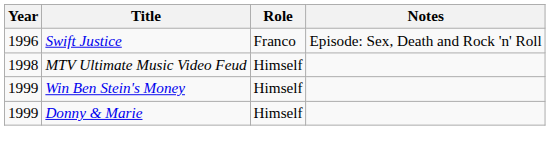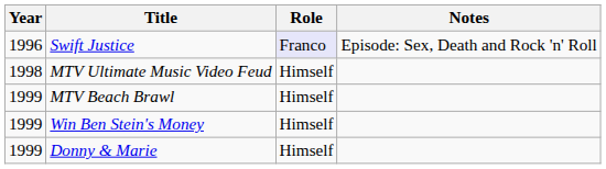 <table class="wikitable sortable">
 <tr>
 <th>Year</th>
 <th>Title</th>
 <th>Role</th>
 <th>Notes</th>
 </tr>
 <tr>
 <td>1996</td>
 <td><em><a href='#'>Swift Justice</a></em></td>
-<td>Franco</td>
+<td style="background: lavender;">Franco</td>
 <td>Episode: Sex, Death and Rock 'n' Roll</td>
 </tr>
 <tr>
 <td>1998</td>
 <td><em>MTV Ultimate Music Video Feud</em></td>
+<td>Himself</td>
+<td></td>
+</tr>
+<tr>
+<td>1999</td>
+<td><em>MTV Beach Brawl</em></td>
 <td>Himself</td>
 <td></td>
 </tr>
 <tr>
 <td>1999</td>
 <td><em><a href='#'>Win Ben Stein's Money</a></em></td>
 <td>Himself</td>
 <td></td>
 </tr>
 <tr>
 <td>1999</td>
 <td><em><a href='#'>Donny & Marie</a></em></td>
 <td>Himself</td>
 <td></td>
 </tr>
 </table>
